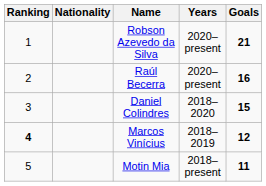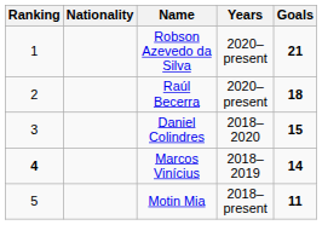 <table class="wikitable sortable" style=text-align:center;width:30%>
 <tr>
 <th>Ranking</th>
 <th>Nationality</th>
 <th>Name</th>
 <th>Years</th>
 <th>Goals</th>
 </tr>
 <tr>
 <td>1</td>
 <td align=left></td>
 <td><a href='#'>Robson Azevedo da Silva</a></td>
 <td>2020–present</td>
 <td><strong>21</strong></td>
 </tr>
 <tr>
 <td>2</td>
 <td align=left></td>
 <td><a href='#'>Raúl Becerra</a></td>
 <td>2020–present</td>
-<td><strong>16</strong></td>
+<td><strong>18</strong></td>
 </tr>
 <tr>
 <td>3</td>
 <td align=left></td>
 <td><a href='#'>Daniel Colindres</a></td>
 <td>2018–2020</td>
 <td><strong>15</strong></td>
 </tr>
 <tr>
 <td><strong>4</strong></td>
 <td align=left></td>
 <td><a href='#'>Marcos Vinícius</a></td>
 <td>2018–2019</td>
-<td><strong>12</strong></td>
+<td><strong>14</strong></td>
 </tr>
 <tr>
 <td>5</td>
 <td align=left></td>
 <td><a href='#'>Motin Mia</a></td>
 <td>2018–present</td>
 <td><strong>11</strong></td>
 </tr>
 </table>
